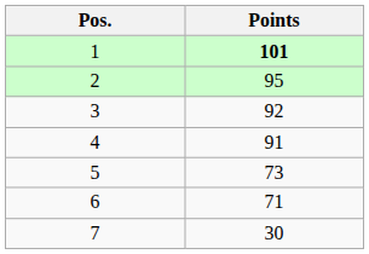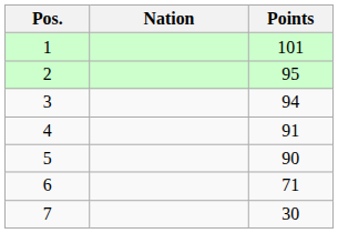 <table class="wikitable gauche" cellspacing="1" style="width:300px;">
 <tr style="background:#efefef; text-align:center;">
 <th style="width:70px;">Pos.</th>
+<th>Nation</th>
 <th style="width:70px;">Points</th>
 </tr>
 <tr style="vertical-align:top; text-align:center; background:#ccffcc;">
 <td>1</td>
-<td><strong>101</strong></td>
+<td style="text-align:left;"></td>
+<td>101</td>
 </tr>
 <tr style="vertical-align:top; text-align:center; background:#ccffcc;">
 <td>2</td>
+<td style="text-align:left;"></td>
 <td>95</td>
 </tr>
 <tr style="vertical-align:top; text-align:center;">
 <td>3</td>
-<td>92</td>
+<td style="text-align:left;"></td>
+<td>94</td>
 </tr>
 <tr style="vertical-align:top; text-align:center;">
 <td>4</td>
+<td style="text-align:left;"></td>
 <td>91</td>
 </tr>
 <tr style="vertical-align:top; text-align:center;">
 <td>5</td>
-<td>73</td>
+<td style="text-align:left;"></td>
+<td>90</td>
 </tr>
 <tr style="vertical-align:top; text-align:center;">
 <td>6</td>
+<td style="text-align:left;"></td>
 <td>71</td>
 </tr>
 <tr style="vertical-align:top; text-align:center;">
 <td>7</td>
+<td style="text-align:left;"></td>
 <td>30</td>
 </tr>
 </table>
